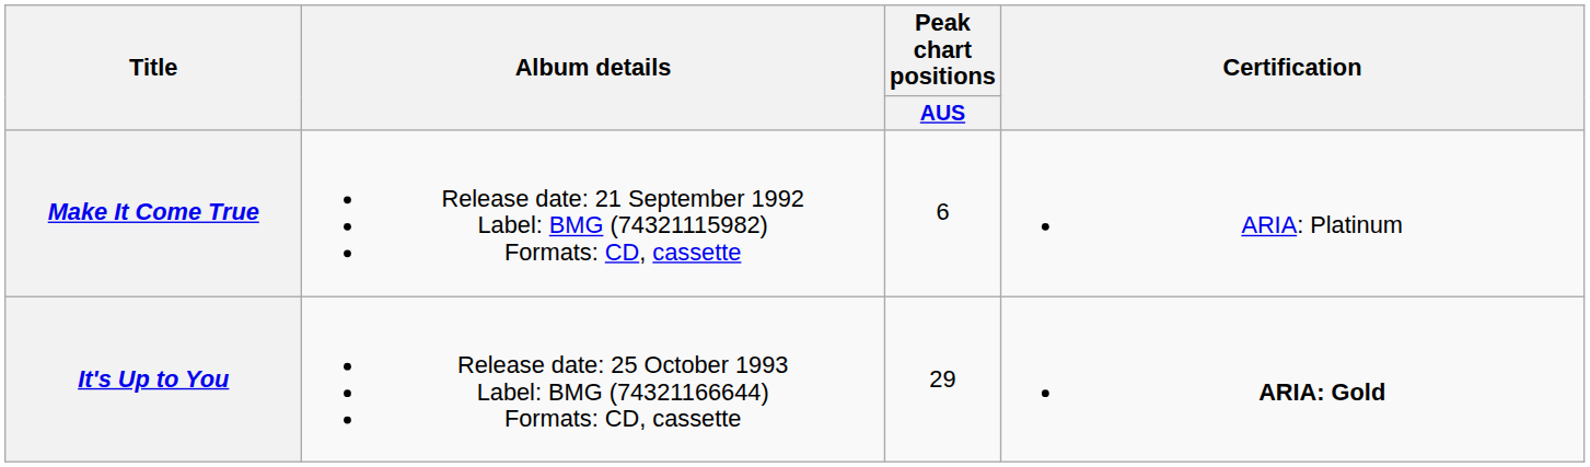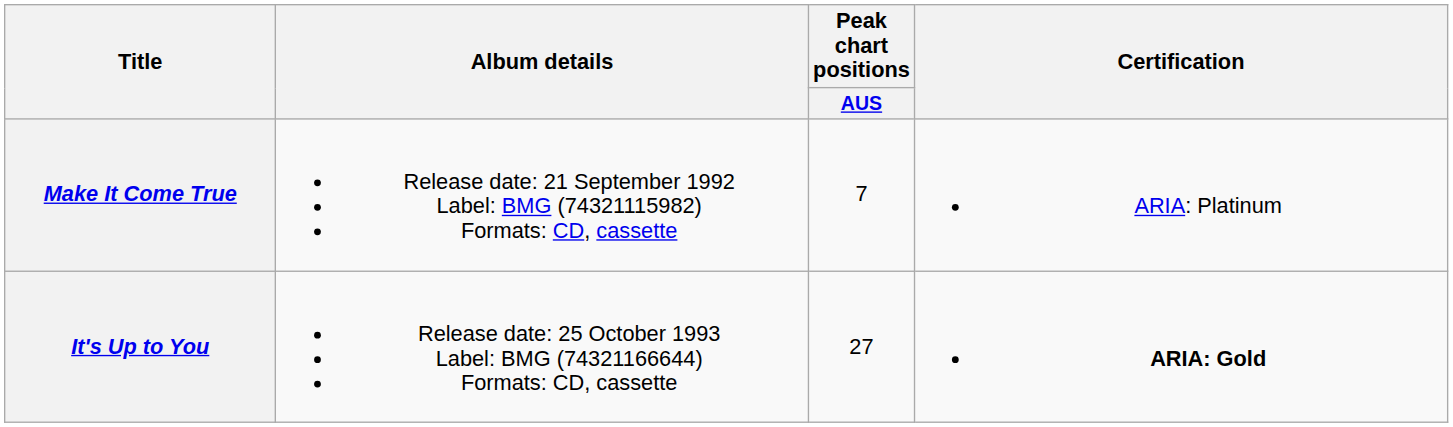 <table class="wikitable plainrowheaders" style="text-align:center;">
 <tr>
 <th style="width:12em;" rowspan="2">Title</th>
 <th style="width:24em;" rowspan="2">Album details</th>
 <th scope="col" colspan="1">Peak chart positions</th>
 <th style="width:24em;" rowspan="2">Certification</th>
 </tr>
 <tr>
 <th scope="col" style="width:3em;font-size:90%;"><a href='#'>AUS</a><br></th>
 </tr>
 <tr>
 <th scope="row"><em><a href='#'>Make It Come True</a></em></th>
 <td><br><ul><li>Release date: 21 September 1992</li><li>Label: <a href='#'>BMG</a> (74321115982)</li><li>Formats: <a href='#'>CD</a>, <a href='#'>cassette</a></li></ul></td>
-<td>6</td>
+<td>7</td>
 <td><br><ul><li><a href='#'>ARIA</a>: Platinum</li></ul></td>
 </tr>
 <tr>
 <th scope="row"><em><a href='#'>It's Up to You</a></em></th>
 <td><br><ul><li>Release date: 25 October 1993</li><li>Label: BMG (74321166644)</li><li>Formats: CD, cassette</li></ul></td>
-<td>29</td>
+<td>27</td>
 <td><strong><br><ul><li>ARIA: Gold</li></ul></strong></td>
 </tr>
 </table>
